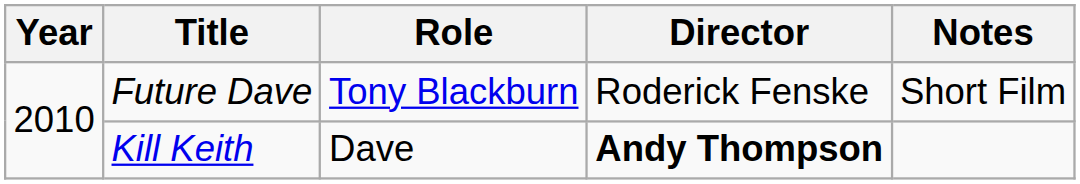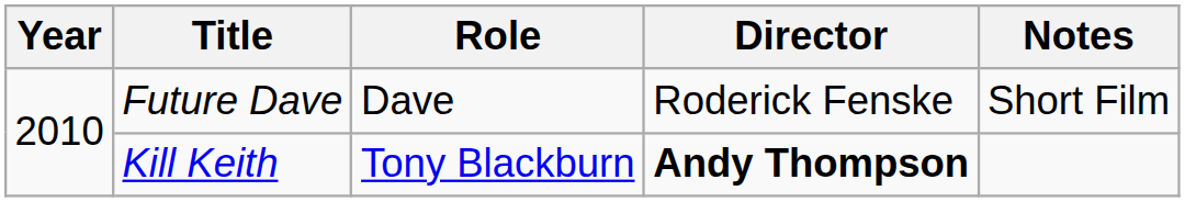 <table class="wikitable">
 <tr>
 <th>Year</th>
 <th>Title</th>
 <th>Role</th>
 <th>Director</th>
 <th>Notes</th>
 </tr>
 <tr>
 <td rowspan="2">2010</td>
 <td><em>Future Dave</em></td>
-<td><a href='#'>Tony Blackburn</a></td>
+<td>Dave</td>
 <td>Roderick Fenske</td>
 <td>Short Film</td>
 </tr>
 <tr>
 <td><em><a href='#'>Kill Keith</a></em></td>
-<td>Dave</td>
+<td><a href='#'>Tony Blackburn</a></td>
 <td><strong>Andy Thompson</strong></td>
 <td></td>
 </tr>
 </table>
